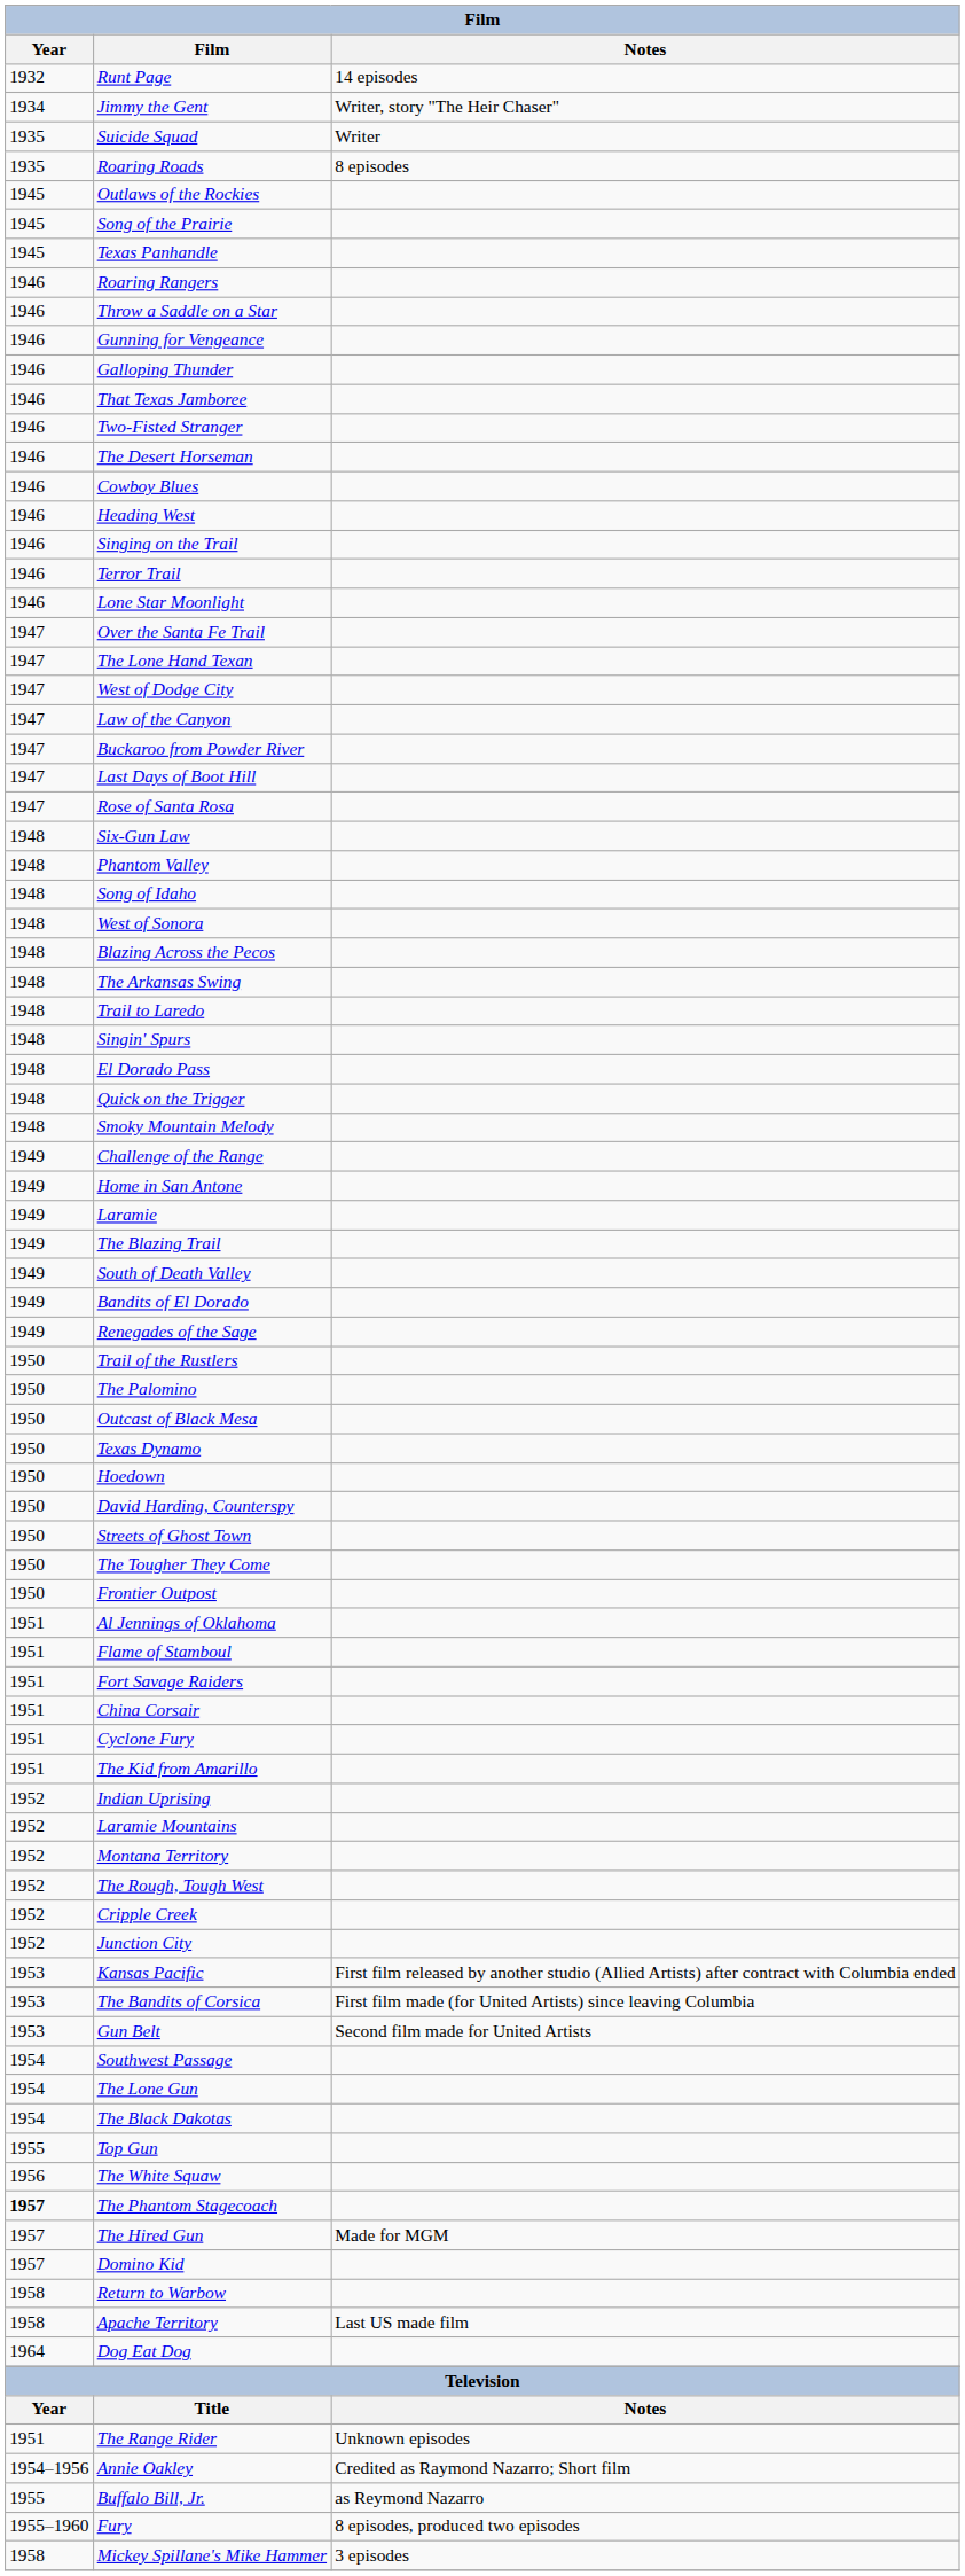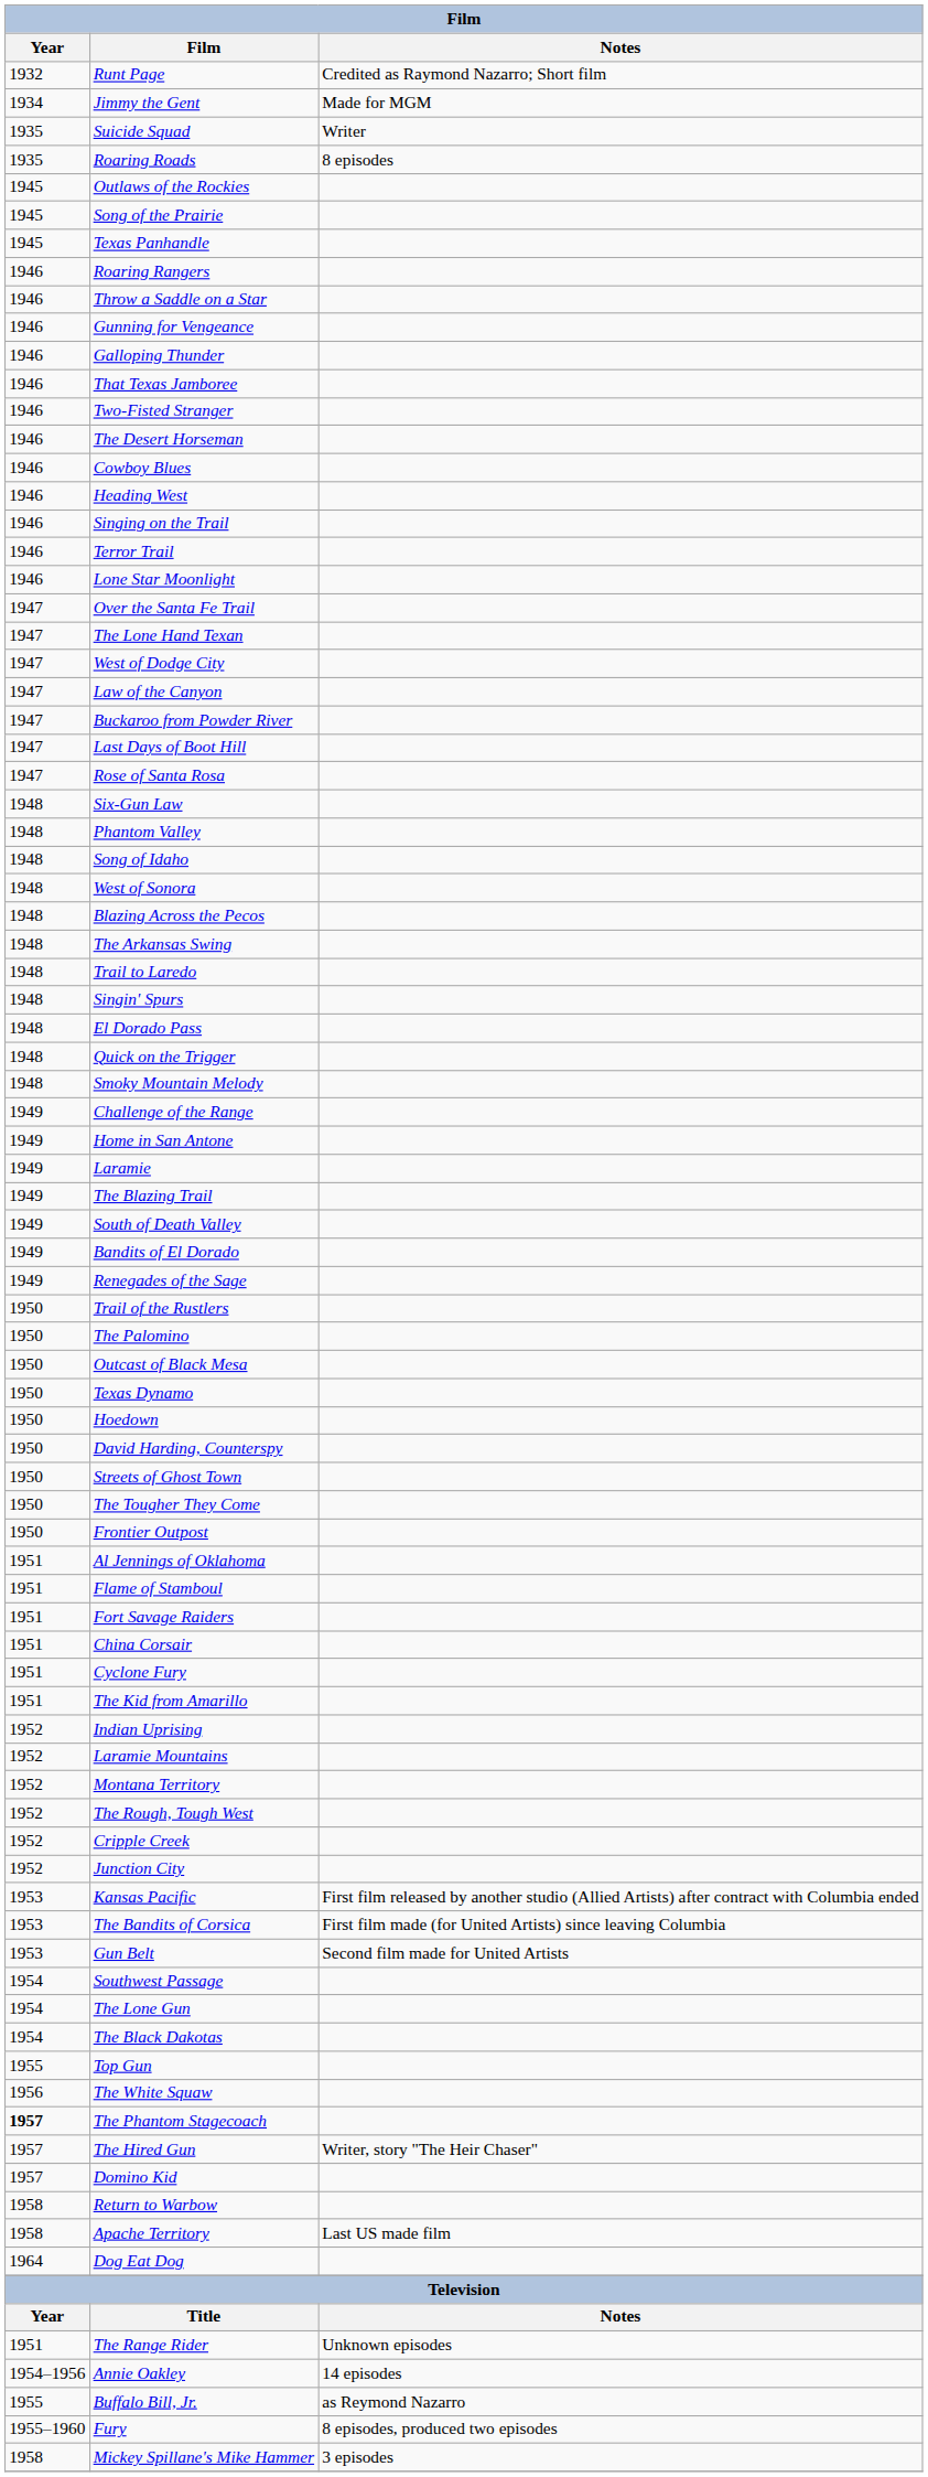 <table class="wikitable" style="font-size: 90%;">
 <tr>
 <th colspan="4" style="background: LightSteelBlue;">Film</th>
 </tr>
 <tr>
 <th>Year</th>
 <th>Film</th>
 <th>Notes</th>
 </tr>
 <tr>
 <td>1932</td>
 <td><em><a href='#'>Runt Page</a></em></td>
-<td>14 episodes</td>
+<td>Credited as Raymond Nazarro; Short film</td>
 </tr>
 <tr>
 <td>1934</td>
 <td><em><a href='#'>Jimmy the Gent</a></em></td>
-<td>Writer, story "The Heir Chaser"</td>
+<td>Made for MGM</td>
 </tr>
 <tr>
 <td>1935</td>
 <td><em><a href='#'>Suicide Squad</a></em></td>
 <td>Writer</td>
 </tr>
 <tr>
 <td>1935</td>
 <td><em><a href='#'>Roaring Roads</a></em></td>
 <td>8 episodes</td>
 </tr>
 <tr>
 <td>1945</td>
 <td><em><a href='#'>Outlaws of the Rockies</a></em></td>
 <td></td>
 </tr>
 <tr>
 <td>1945</td>
 <td><em><a href='#'>Song of the Prairie</a></em></td>
 <td></td>
 </tr>
 <tr>
 <td>1945</td>
 <td><em><a href='#'>Texas Panhandle</a></em></td>
 <td></td>
 </tr>
 <tr>
 <td>1946</td>
 <td><em><a href='#'>Roaring Rangers</a></em></td>
 <td></td>
 </tr>
 <tr>
 <td>1946</td>
 <td><em><a href='#'>Throw a Saddle on a Star</a></em></td>
 <td></td>
 </tr>
 <tr>
 <td>1946</td>
 <td><em><a href='#'>Gunning for Vengeance</a></em></td>
 <td></td>
 </tr>
 <tr>
 <td>1946</td>
 <td><em><a href='#'>Galloping Thunder</a></em></td>
 <td></td>
 </tr>
 <tr>
 <td>1946</td>
 <td><em><a href='#'>That Texas Jamboree</a></em></td>
 <td></td>
 </tr>
 <tr>
 <td>1946</td>
 <td><em><a href='#'>Two-Fisted Stranger</a></em></td>
 <td></td>
 </tr>
 <tr>
 <td>1946</td>
 <td><em><a href='#'>The Desert Horseman</a></em></td>
 <td></td>
 </tr>
 <tr>
 <td>1946</td>
 <td><em><a href='#'>Cowboy Blues</a></em></td>
 <td></td>
 </tr>
 <tr>
 <td>1946</td>
 <td><em><a href='#'>Heading West</a></em></td>
 </tr>
 <tr>
 <td>1946</td>
 <td><em><a href='#'>Singing on the Trail</a></em></td>
 <td></td>
 </tr>
 <tr>
 <td>1946</td>
 <td><em><a href='#'>Terror Trail</a></em></td>
 <td></td>
 </tr>
 <tr>
 <td>1946</td>
 <td><em><a href='#'>Lone Star Moonlight</a></em></td>
 <td></td>
 </tr>
 <tr>
 <td>1947</td>
 <td><em><a href='#'>Over the Santa Fe Trail</a></em></td>
 <td></td>
 </tr>
 <tr>
 <td>1947</td>
 <td><em><a href='#'>The Lone Hand Texan</a></em></td>
 <td></td>
 </tr>
 <tr>
 <td>1947</td>
 <td><em><a href='#'>West of Dodge City</a></em></td>
 <td></td>
 </tr>
 <tr>
 <td>1947</td>
 <td><em><a href='#'>Law of the Canyon</a></em></td>
 <td></td>
 </tr>
 <tr>
 <td>1947</td>
 <td><em><a href='#'>Buckaroo from Powder River</a></em></td>
 <td></td>
 </tr>
 <tr>
 <td>1947</td>
 <td><em><a href='#'>Last Days of Boot Hill</a></em></td>
 <td></td>
 </tr>
 <tr>
 <td>1947</td>
 <td><em><a href='#'>Rose of Santa Rosa</a></em></td>
 <td></td>
 </tr>
 <tr>
 <td>1948</td>
 <td><em><a href='#'>Six-Gun Law</a></em></td>
 <td></td>
 </tr>
 <tr>
 <td>1948</td>
 <td><em><a href='#'>Phantom Valley</a></em></td>
 <td></td>
 </tr>
 <tr>
 <td>1948</td>
 <td><em><a href='#'>Song of Idaho</a></em></td>
 <td></td>
 </tr>
 <tr>
 <td>1948</td>
 <td><em><a href='#'>West of Sonora</a></em></td>
 <td></td>
 </tr>
 <tr>
 <td>1948</td>
 <td><em><a href='#'>Blazing Across the Pecos</a></em></td>
 <td></td>
 </tr>
 <tr>
 <td>1948</td>
 <td><em><a href='#'>The Arkansas Swing</a></em></td>
 <td></td>
 </tr>
 <tr>
 <td>1948</td>
 <td><em><a href='#'>Trail to Laredo</a></em></td>
 <td></td>
 </tr>
 <tr>
 <td>1948</td>
 <td><em><a href='#'>Singin' Spurs</a></em></td>
 <td></td>
 </tr>
 <tr>
 <td>1948</td>
 <td><em><a href='#'>El Dorado Pass</a></em></td>
 <td></td>
 </tr>
 <tr>
 <td>1948</td>
 <td><em><a href='#'>Quick on the Trigger</a></em></td>
 <td></td>
 </tr>
 <tr>
 <td>1948</td>
 <td><em><a href='#'>Smoky Mountain Melody</a></em></td>
 <td></td>
 </tr>
 <tr>
 <td>1949</td>
 <td><em><a href='#'>Challenge of the Range</a></em></td>
 <td></td>
 </tr>
 <tr>
 <td>1949</td>
 <td><em><a href='#'>Home in San Antone</a></em></td>
 <td></td>
 </tr>
 <tr>
 <td>1949</td>
 <td><em><a href='#'>Laramie</a></em></td>
 <td></td>
 </tr>
 <tr>
 <td>1949</td>
 <td><em><a href='#'>The Blazing Trail</a></em></td>
 <td></td>
 </tr>
 <tr>
 <td>1949</td>
 <td><em><a href='#'>South of Death Valley</a></em></td>
 <td></td>
 </tr>
 <tr>
 <td>1949</td>
 <td><em><a href='#'>Bandits of El Dorado</a></em></td>
 <td></td>
 </tr>
 <tr>
 <td>1949</td>
 <td><em><a href='#'>Renegades of the Sage</a></em></td>
 <td></td>
 </tr>
 <tr>
 <td>1950</td>
 <td><em><a href='#'>Trail of the Rustlers</a></em></td>
 <td></td>
 </tr>
 <tr>
 <td>1950</td>
 <td><em><a href='#'>The Palomino</a></em></td>
 <td></td>
 </tr>
 <tr>
 <td>1950</td>
 <td><em><a href='#'>Outcast of Black Mesa</a></em></td>
 <td></td>
 </tr>
 <tr>
 <td>1950</td>
 <td><em><a href='#'>Texas Dynamo</a></em></td>
 <td></td>
 </tr>
 <tr>
 <td>1950</td>
 <td><em><a href='#'>Hoedown</a></em></td>
 <td></td>
 </tr>
 <tr>
 <td>1950</td>
 <td><em><a href='#'>David Harding, Counterspy</a></em></td>
 <td></td>
 </tr>
 <tr>
 <td>1950</td>
 <td><em><a href='#'>Streets of Ghost Town</a></em></td>
 <td></td>
 </tr>
 <tr>
 <td>1950</td>
 <td><em><a href='#'>The Tougher They Come</a></em></td>
 <td></td>
 </tr>
 <tr>
 <td>1950</td>
 <td><em><a href='#'>Frontier Outpost</a></em></td>
 <td></td>
 </tr>
 <tr>
 <td>1951</td>
 <td><em><a href='#'>Al Jennings of Oklahoma</a></em></td>
 <td></td>
 </tr>
 <tr>
 <td>1951</td>
 <td><em><a href='#'>Flame of Stamboul</a></em></td>
 <td></td>
 </tr>
 <tr>
 <td>1951</td>
 <td><em><a href='#'>Fort Savage Raiders</a></em></td>
 <td></td>
 </tr>
 <tr>
 <td>1951</td>
 <td><em><a href='#'>China Corsair</a></em></td>
 <td></td>
 </tr>
 <tr>
 <td>1951</td>
 <td><em><a href='#'>Cyclone Fury</a></em></td>
 <td></td>
 </tr>
 <tr>
 <td>1951</td>
 <td><em><a href='#'>The Kid from Amarillo</a></em></td>
 <td></td>
 </tr>
 <tr>
 <td>1952</td>
 <td><em><a href='#'>Indian Uprising</a></em></td>
 <td></td>
 </tr>
 <tr>
 <td>1952</td>
 <td><em><a href='#'>Laramie Mountains</a></em></td>
 <td></td>
 </tr>
 <tr>
 <td>1952</td>
 <td><em><a href='#'>Montana Territory</a></em></td>
 <td></td>
 </tr>
 <tr>
 <td>1952</td>
 <td><em><a href='#'>The Rough, Tough West</a></em></td>
 <td></td>
 </tr>
 <tr>
 <td>1952</td>
 <td><em><a href='#'>Cripple Creek</a></em></td>
 <td></td>
 </tr>
 <tr>
 <td>1952</td>
 <td><em><a href='#'>Junction City</a></em></td>
 <td></td>
 </tr>
 <tr>
 <td>1953</td>
 <td><em><a href='#'>Kansas Pacific</a></em></td>
 <td>First film released by another studio (Allied Artists) after contract with Columbia ended</td>
 </tr>
 <tr>
 <td>1953</td>
 <td><em><a href='#'>The Bandits of Corsica</a></em></td>
 <td>First film made (for United Artists) since leaving Columbia</td>
 </tr>
 <tr>
 <td>1953</td>
 <td><em><a href='#'>Gun Belt</a></em></td>
 <td>Second film made for United Artists</td>
 </tr>
 <tr>
 <td>1954</td>
 <td><em><a href='#'>Southwest Passage</a></em></td>
 <td></td>
 </tr>
 <tr>
 <td>1954</td>
 <td><em><a href='#'>The Lone Gun</a></em></td>
 <td></td>
 </tr>
 <tr>
 <td>1954</td>
 <td><em><a href='#'>The Black Dakotas</a></em></td>
 <td></td>
 </tr>
 <tr>
 <td>1955</td>
 <td><em><a href='#'>Top Gun</a></em></td>
 <td></td>
 </tr>
 <tr>
 <td>1956</td>
 <td><em><a href='#'>The White Squaw</a></em></td>
 <td></td>
 </tr>
 <tr>
 <td><strong>1957</strong></td>
 <td><em><a href='#'>The Phantom Stagecoach</a></em></td>
 <td></td>
 </tr>
 <tr>
 <td>1957</td>
 <td><em><a href='#'>The Hired Gun</a></em></td>
-<td>Made for MGM</td>
+<td>Writer, story "The Heir Chaser"</td>
 </tr>
 <tr>
 <td>1957</td>
 <td><em><a href='#'>Domino Kid</a></em></td>
 <td></td>
 </tr>
 <tr>
 <td>1958</td>
 <td><em><a href='#'>Return to Warbow</a></em></td>
 <td></td>
 </tr>
 <tr>
 <td>1958</td>
 <td><em><a href='#'>Apache Territory</a></em></td>
 <td>Last US made film</td>
 </tr>
 <tr>
 <td>1964</td>
 <td><em><a href='#'>Dog Eat Dog</a></em></td>
 <td></td>
 </tr>
 <tr>
 </tr>
 <tr>
 <th colspan="4" style="background: LightSteelBlue;">Television</th>
 </tr>
 <tr>
 <th>Year</th>
 <th>Title</th>
 <th>Notes</th>
 </tr>
 <tr>
 <td>1951</td>
 <td><em><a href='#'>The Range Rider</a></em></td>
 <td>Unknown episodes</td>
 </tr>
 <tr>
 <td>1954–1956</td>
 <td><em><a href='#'>Annie Oakley</a></em></td>
-<td>Credited as Raymond Nazarro; Short film</td>
+<td>14 episodes</td>
 </tr>
 <tr>
 <td>1955</td>
 <td><em><a href='#'>Buffalo Bill, Jr.</a></em></td>
 <td>as Reymond Nazarro</td>
 </tr>
 <tr>
 <td>1955–1960</td>
 <td><em><a href='#'>Fury</a></em></td>
 <td>8 episodes, produced two episodes</td>
 </tr>
 <tr>
 <td>1958</td>
 <td><em><a href='#'>Mickey Spillane's Mike Hammer</a></em></td>
 <td>3 episodes</td>
 </tr>
 <tr>
 </tr>
 </table>
